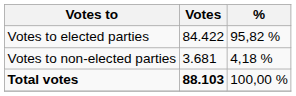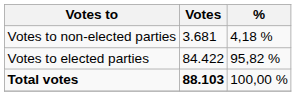 <table class="wikitable">
 <tr>
 <th>Votes to</th>
 <th>Votes</th>
 <th>%</th>
 </tr>
 <tr>
+<td>Votes to non-elected parties</td>
+<td>3.681</td>
+<td>4,18 %</td>
+</tr>
+<tr>
 <td>Votes to elected parties</td>
 <td>84.422</td>
 <td>95,82 %</td>
-</tr>
-<tr>
-<td>Votes to non-elected parties</td>
-<td>3.681</td>
-<td>4,18 %</td>
 </tr>
 <tr>
 <td><strong>Total votes</strong></td>
 <td><strong>88.103</strong></td>
 <td>100,00 %</td>
 </tr>
 <tr>
 </tr>
 </table>
